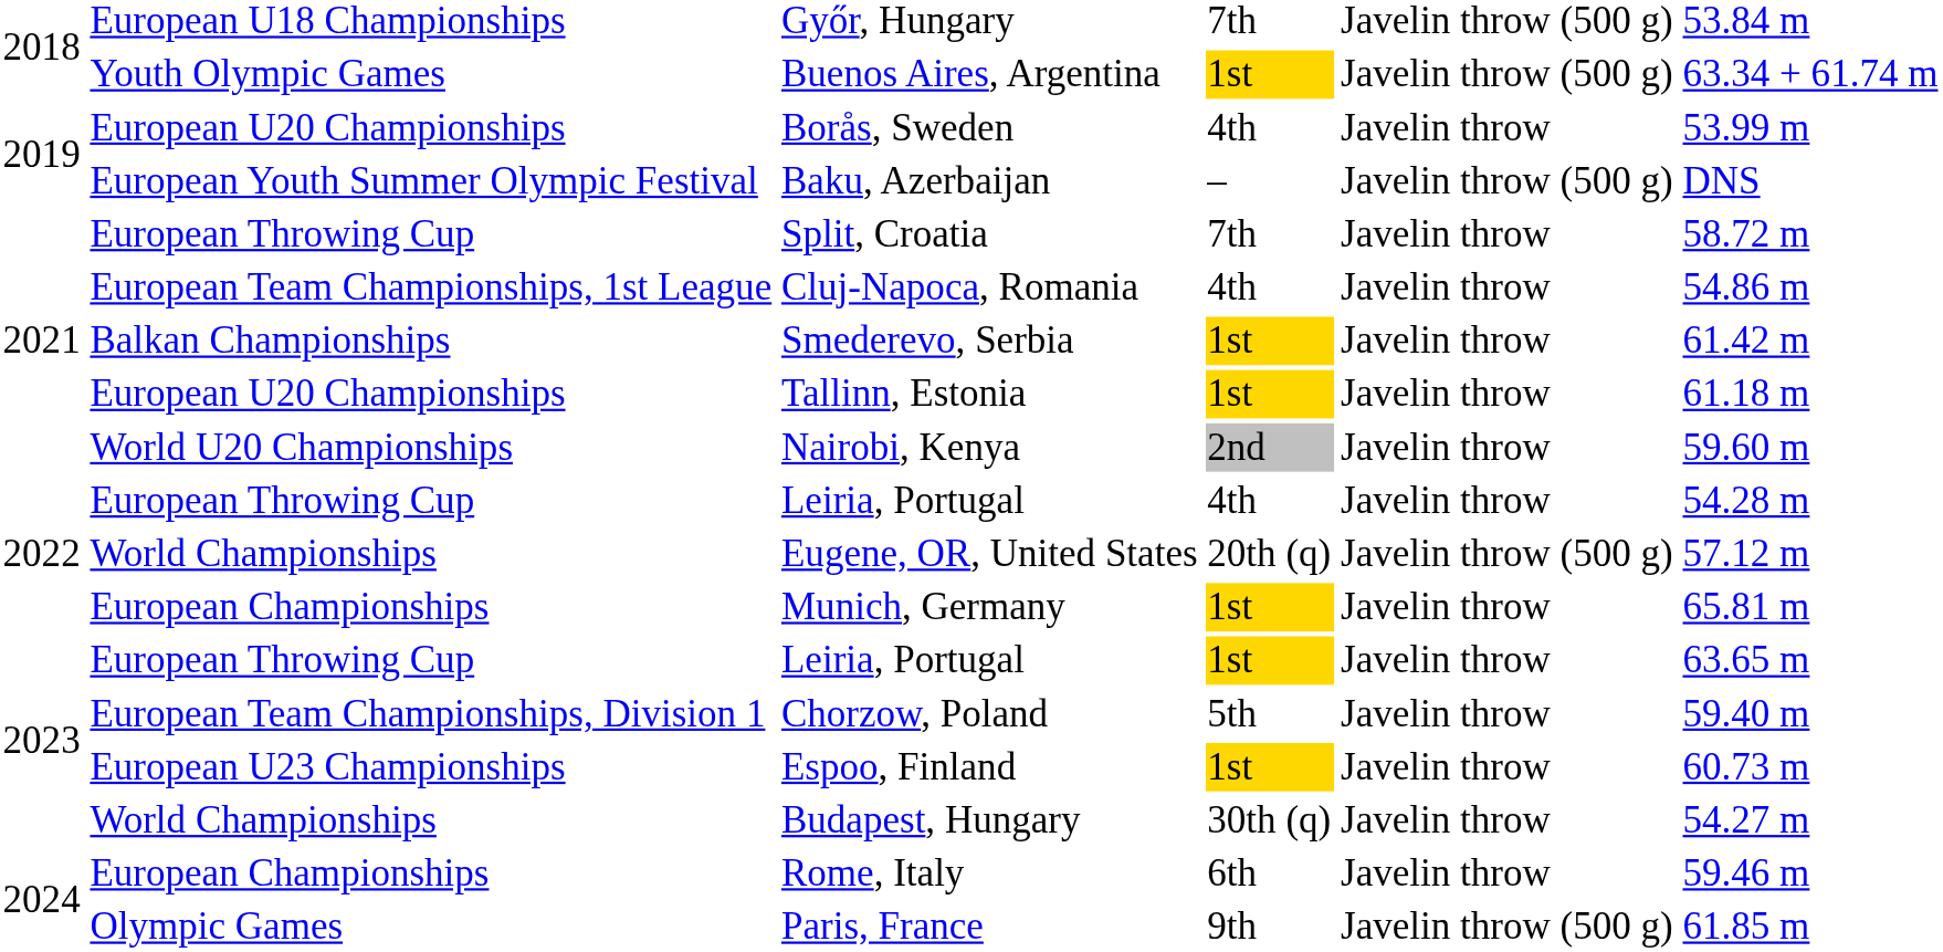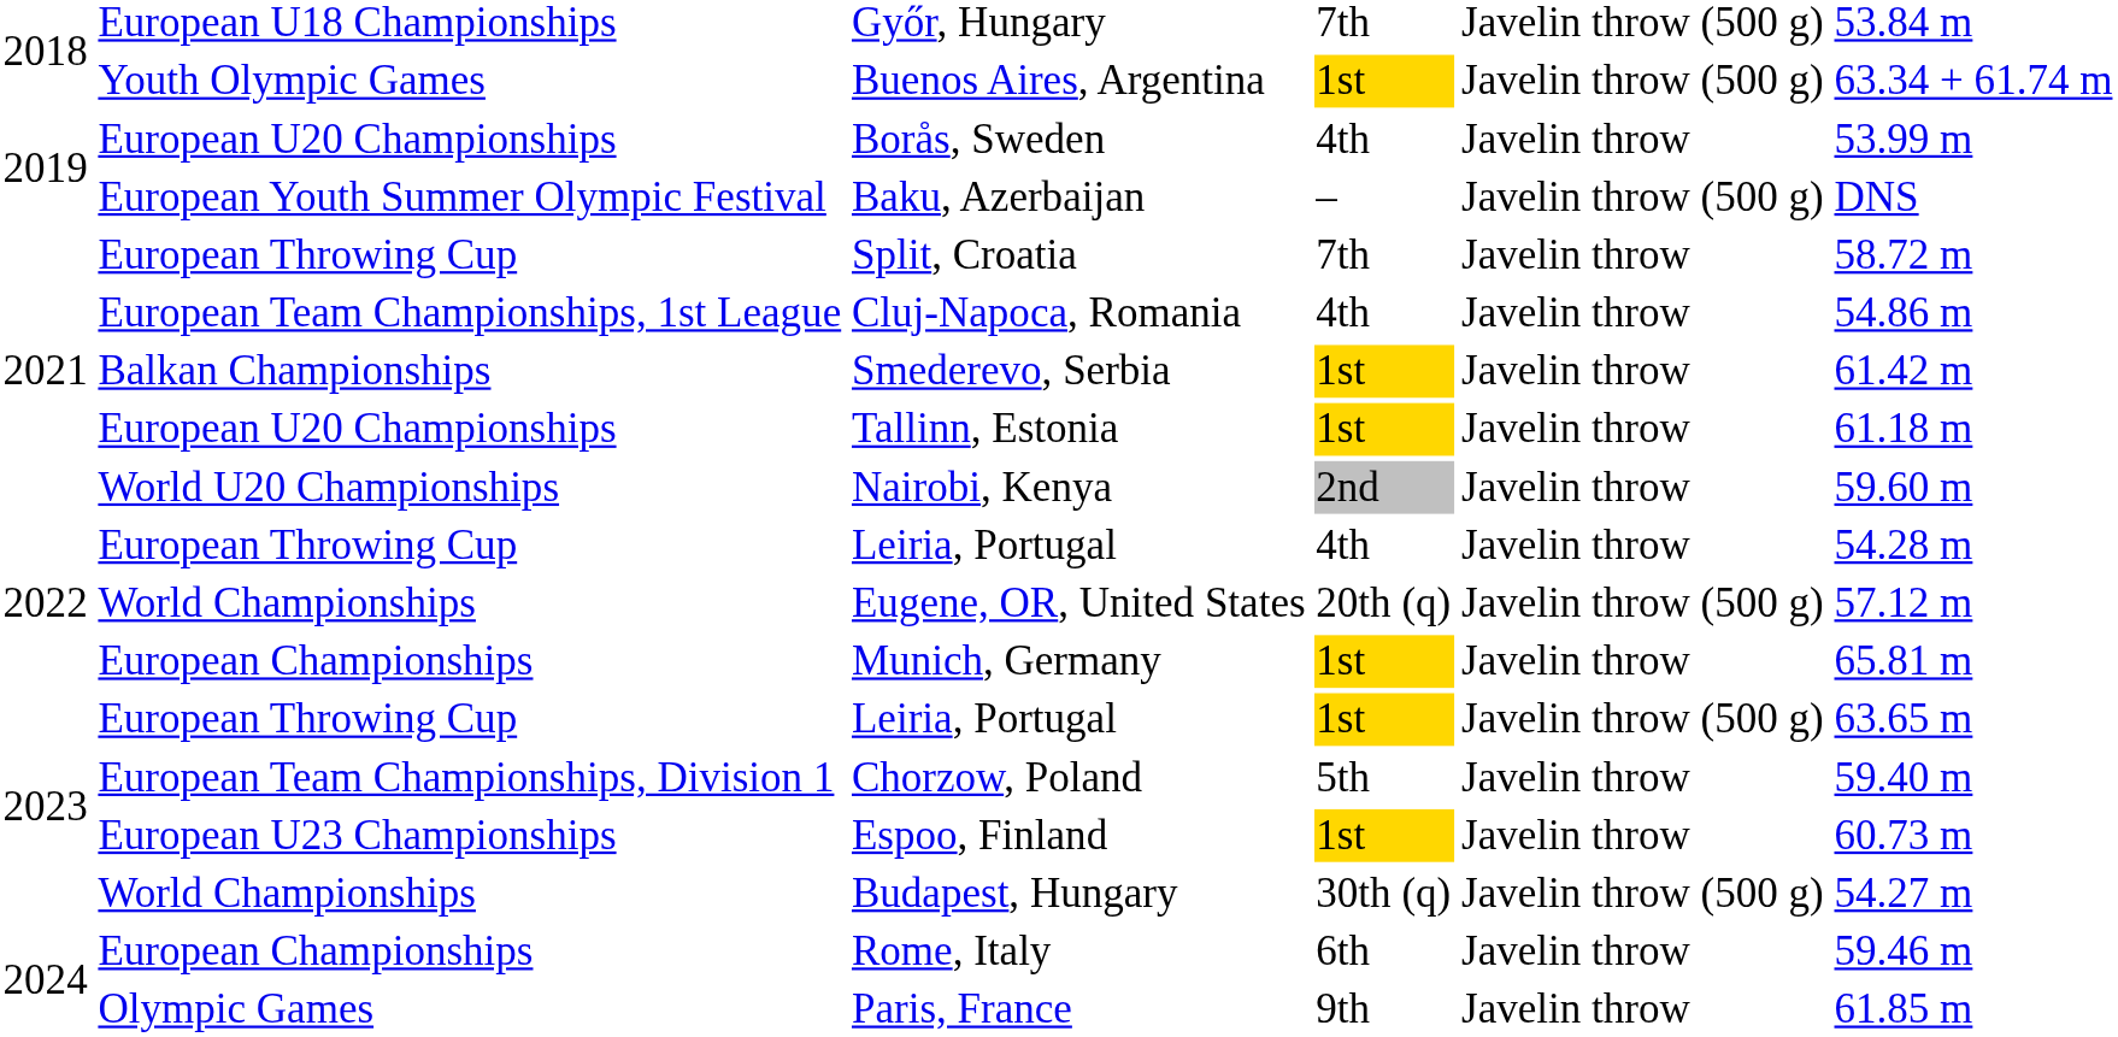 <table>
 <tr>
 <td rowspan=2>2018</td>
 <td><a href='#'>European U18 Championships</a></td>
 <td><a href='#'>Győr</a>, Hungary</td>
 <td>7th</td>
 <td>Javelin throw (500 g)</td>
 <td><a href='#'>53.84 m</a></td>
 </tr>
 <tr>
 <td><a href='#'>Youth Olympic Games</a></td>
 <td><a href='#'>Buenos Aires</a>, Argentina</td>
 <td bgcolor=gold>1st</td>
 <td>Javelin throw (500 g)</td>
 <td><a href='#'>63.34 + 61.74 m</a></td>
 </tr>
 <tr>
 <td rowspan=2>2019</td>
 <td><a href='#'>European U20 Championships</a></td>
 <td><a href='#'>Borås</a>, Sweden</td>
 <td>4th</td>
 <td>Javelin throw</td>
 <td><a href='#'>53.99 m</a></td>
 </tr>
 <tr>
 <td><a href='#'>European Youth Summer Olympic Festival</a></td>
 <td><a href='#'>Baku</a>, Azerbaijan</td>
 <td>–</td>
 <td>Javelin throw (500 g)</td>
 <td><a href='#'>DNS</a></td>
 </tr>
 <tr>
 <td rowspan=5>2021</td>
 <td><a href='#'>European Throwing Cup</a></td>
 <td><a href='#'>Split</a>, Croatia</td>
 <td>7th</td>
 <td>Javelin throw</td>
 <td><a href='#'>58.72 m</a></td>
 </tr>
 <tr>
 <td><a href='#'>European Team Championships, 1st League</a></td>
 <td><a href='#'>Cluj-Napoca</a>, Romania</td>
 <td>4th</td>
 <td>Javelin throw</td>
 <td><a href='#'>54.86 m</a></td>
 </tr>
 <tr>
 <td><a href='#'>Balkan Championships</a></td>
 <td><a href='#'>Smederevo</a>, Serbia</td>
 <td bgcolor=gold>1st</td>
 <td>Javelin throw</td>
 <td><a href='#'>61.42 m</a></td>
 </tr>
 <tr>
 <td><a href='#'>European U20 Championships</a></td>
 <td><a href='#'>Tallinn</a>, Estonia</td>
 <td bgcolor=gold>1st</td>
 <td>Javelin throw</td>
 <td><a href='#'>61.18 m</a></td>
 </tr>
 <tr>
 <td><a href='#'>World U20 Championships</a></td>
 <td><a href='#'>Nairobi</a>, Kenya</td>
 <td bgcolor=silver>2nd</td>
 <td>Javelin throw</td>
 <td><a href='#'>59.60 m</a></td>
 </tr>
 <tr>
 <td rowspan=3>2022</td>
 <td><a href='#'>European Throwing Cup</a></td>
 <td><a href='#'>Leiria</a>, Portugal</td>
 <td>4th</td>
 <td>Javelin throw</td>
 <td><a href='#'>54.28 m</a></td>
 </tr>
 <tr>
 <td><a href='#'>World Championships</a></td>
 <td><a href='#'>Eugene, OR</a>, United States</td>
 <td>20th (q)</td>
 <td>Javelin throw (500 g)</td>
 <td><a href='#'>57.12	m</a></td>
 </tr>
 <tr>
 <td><a href='#'>European Championships</a></td>
 <td><a href='#'>Munich</a>, Germany</td>
 <td bgcolor=gold>1st</td>
 <td>Javelin throw</td>
 <td><a href='#'>65.81 m</a> </td>
 </tr>
 <tr>
 <td rowspan=4>2023</td>
 <td><a href='#'>European Throwing Cup</a></td>
 <td><a href='#'>Leiria</a>, Portugal</td>
 <td bgcolor=gold>1st</td>
-<td>Javelin throw</td>
+<td>Javelin throw (500 g)</td>
 <td><a href='#'>63.65 m</a> </td>
 </tr>
 <tr>
 <td><a href='#'>European Team Championships, Division 1</a></td>
 <td><a href='#'>Chorzow</a>, Poland</td>
 <td>5th</td>
 <td>Javelin throw</td>
 <td><a href='#'>59.40 m</a></td>
 </tr>
 <tr>
 <td><a href='#'>European U23 Championships</a></td>
 <td><a href='#'>Espoo</a>, Finland</td>
 <td bgcolor=gold>1st</td>
 <td>Javelin throw</td>
 <td><a href='#'>60.73 m</a></td>
 </tr>
 <tr>
 <td><a href='#'>World Championships</a></td>
 <td><a href='#'>Budapest</a>, Hungary</td>
 <td>30th (q)</td>
-<td>Javelin throw</td>
+<td>Javelin throw (500 g)</td>
 <td><a href='#'>54.27 m</a></td>
 </tr>
 <tr>
 <td rowspan=2>2024</td>
 <td><a href='#'>European Championships</a></td>
 <td><a href='#'>Rome</a>, Italy</td>
 <td>6th</td>
 <td>Javelin throw</td>
 <td><a href='#'>59.46 m</a></td>
 </tr>
 <tr>
 <td><a href='#'>Olympic Games</a></td>
 <td><a href='#'>Paris, France</a></td>
 <td>9th</td>
-<td>Javelin throw (500 g)</td>
+<td>Javelin throw</td>
 <td><a href='#'>61.85 m</a></td>
 </tr>
 </table>
